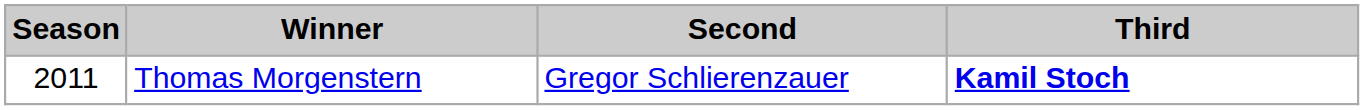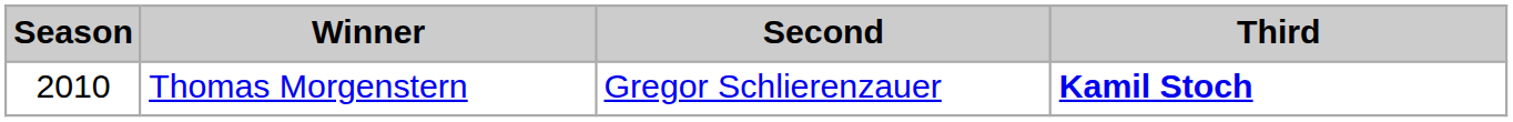 <table class="wikitable plainrowheaders" style="background:#fff; font-size:86%; line-height:16px; border:grey solid 1px; border-collapse:collapse;">
 <tr style="background:#ccc; text-align:center;">
 <th style="background:#ccc;" width="45">Season</th>
 <th style="background:#ccc;" width="180">Winner</th>
 <th style="background:#ccc;" width="180">Second</th>
 <th style="background:#ccc;" width="180">Third</th>
 </tr>
 <tr>
-<td align=center>2011</td>
+<td align=center>2010</td>
 <td> <a href='#'>Thomas Morgenstern</a></td>
 <td> <a href='#'>Gregor Schlierenzauer</a></td>
 <td><strong> <a href='#'>Kamil Stoch</a></strong></td>
 </tr>
 </table>
